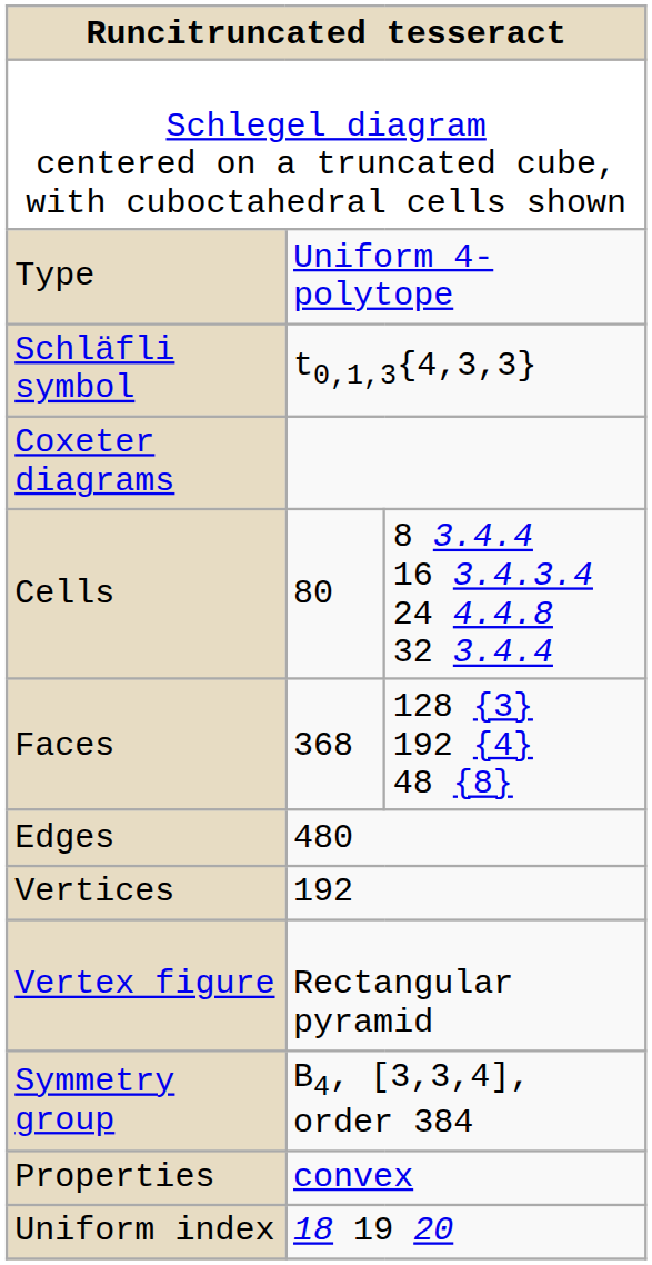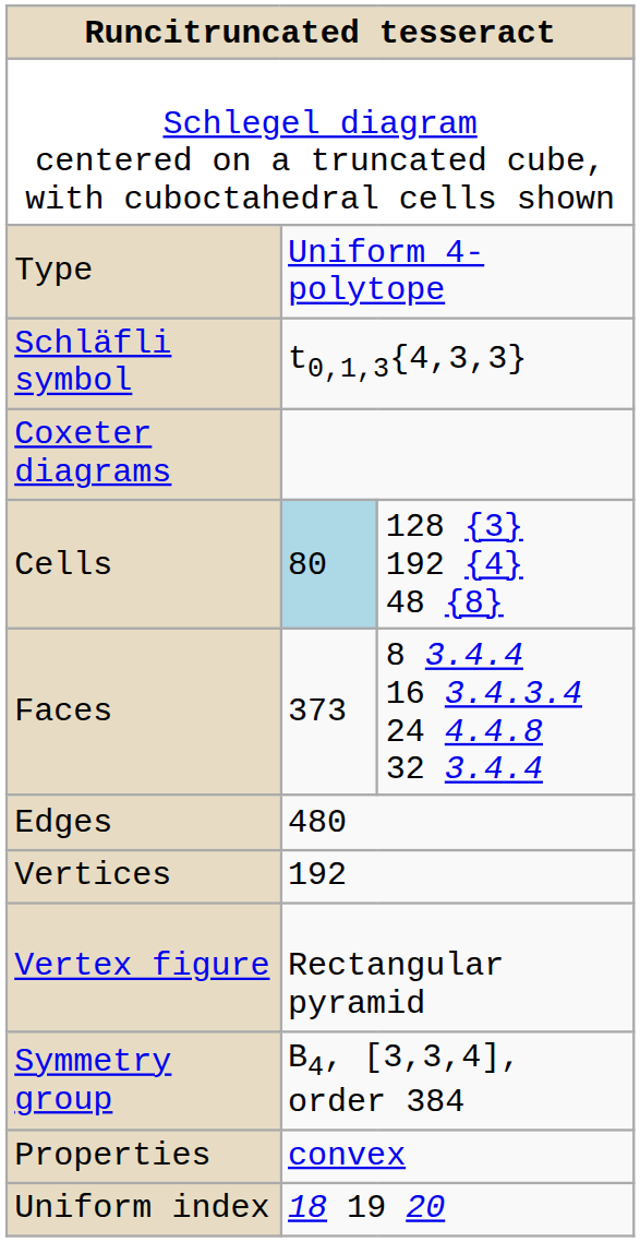 <table class="wikitable" style="float:right; margin-left:8px; width:250px">
 <tr>
 <td bgcolor=#e7dcc3 align=center colspan=3><strong>Runcitruncated tesseract</strong></td>
 </tr>
 <tr>
 <td bgcolor=#ffffff align=center colspan=3><br><a href='#'>Schlegel diagram</a><br>centered on a truncated cube,<br>with cuboctahedral cells shown</td>
 </tr>
 <tr>
 <td bgcolor=#e7dcc3>Type</td>
 <td colspan=2><a href='#'>Uniform 4-polytope</a></td>
 </tr>
 <tr>
 <td bgcolor=#e7dcc3><a href='#'>Schläfli symbol</a></td>
 <td colspan=2>t<sub>0,1,3</sub>{4,3,3}</td>
 </tr>
 <tr>
 <td bgcolor=#e7dcc3><a href='#'>Coxeter diagrams</a></td>
 <td colspan=2></td>
 </tr>
 <tr>
 <td bgcolor=#e7dcc3>Cells</td>
-<td>80</td>
-<td>8 <a href='#'><em>3.4.4</em></a> <br>16 <a href='#'><em>3.4.3.4</em></a> <br>24 <a href='#'><em>4.4.8</em></a> <br>32 <a href='#'><em>3.4.4</em></a> </td>
+<td style="background: lightblue;">80</td>
+<td>128 <a href='#'>{3}</a><br>192 <a href='#'>{4}</a><br>48 <a href='#'>{8}</a></td>
 </tr>
 <tr>
 <td bgcolor=#e7dcc3>Faces</td>
-<td>368</td>
-<td>128 <a href='#'>{3}</a><br>192 <a href='#'>{4}</a><br>48 <a href='#'>{8}</a></td>
+<td>373</td>
+<td>8 <a href='#'><em>3.4.4</em></a> <br>16 <a href='#'><em>3.4.3.4</em></a> <br>24 <a href='#'><em>4.4.8</em></a> <br>32 <a href='#'><em>3.4.4</em></a> </td>
 </tr>
 <tr>
 <td bgcolor=#e7dcc3>Edges</td>
 <td colspan=2>480</td>
 </tr>
 <tr>
 <td bgcolor=#e7dcc3>Vertices</td>
 <td colspan=2>192</td>
 </tr>
 <tr>
 <td bgcolor=#e7dcc3><a href='#'>Vertex figure</a></td>
 <td colspan=2><br>Rectangular pyramid</td>
 </tr>
 <tr>
 <td bgcolor=#e7dcc3><a href='#'>Symmetry group</a></td>
 <td colspan=2>B<sub>4</sub>, [3,3,4], order 384</td>
 </tr>
 <tr>
 <td bgcolor=#e7dcc3>Properties</td>
 <td colspan=2><a href='#'>convex</a></td>
 </tr>
 <tr>
 <td bgcolor=#e7dcc3>Uniform index</td>
 <td colspan=2><em><a href='#'>18</a></em> 19 <em><a href='#'>20</a></em></td>
 </tr>
 </table>
